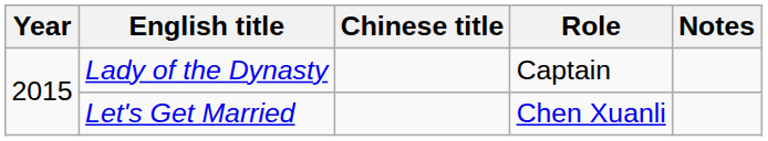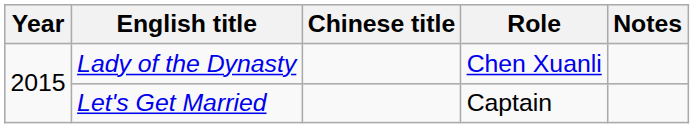 <table class="wikitable">
 <tr>
 <th>Year</th>
 <th>English title</th>
 <th>Chinese title</th>
 <th>Role</th>
 <th>Notes</th>
 </tr>
 <tr>
 <td rowspan="2">2015</td>
 <td><em><a href='#'>Lady of the Dynasty</a></em></td>
 <td></td>
-<td>Captain</td>
+<td><a href='#'>Chen Xuanli</a></td>
 <td></td>
 </tr>
 <tr>
 <td><em><a href='#'>Let's Get Married</a></em></td>
 <td></td>
-<td><a href='#'>Chen Xuanli</a></td>
+<td>Captain</td>
 <td></td>
 </tr>
 </table>
